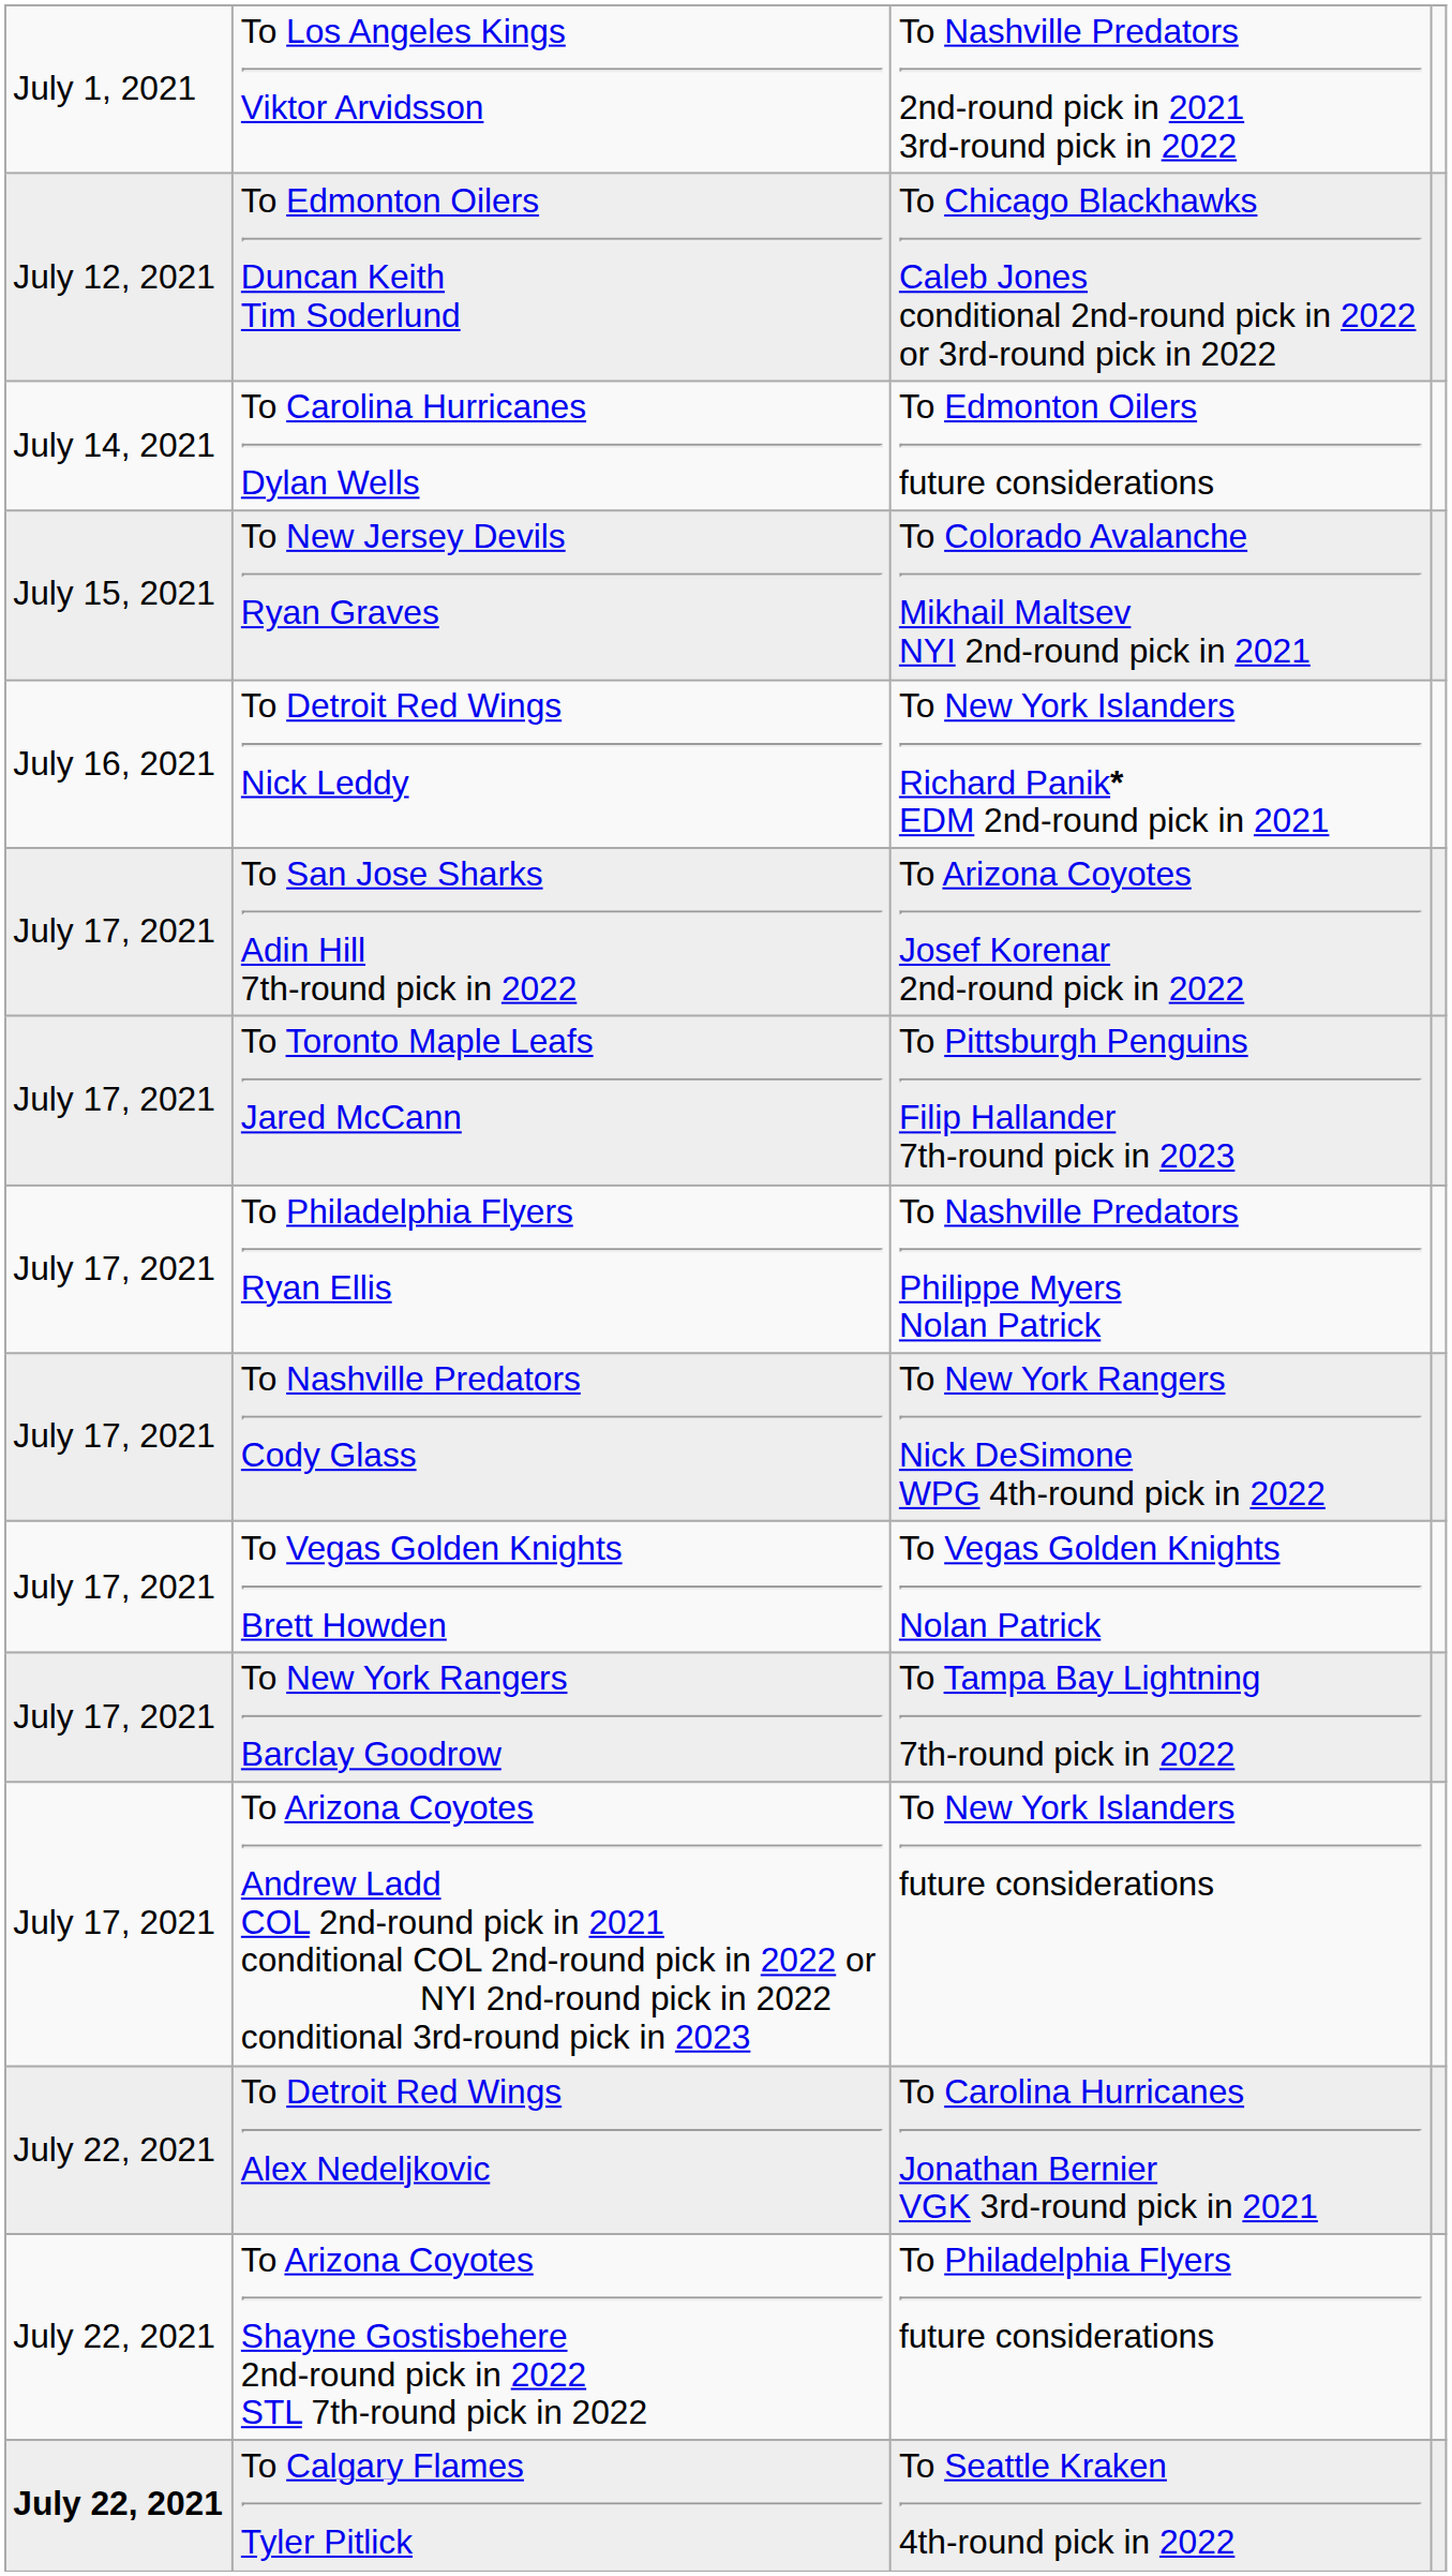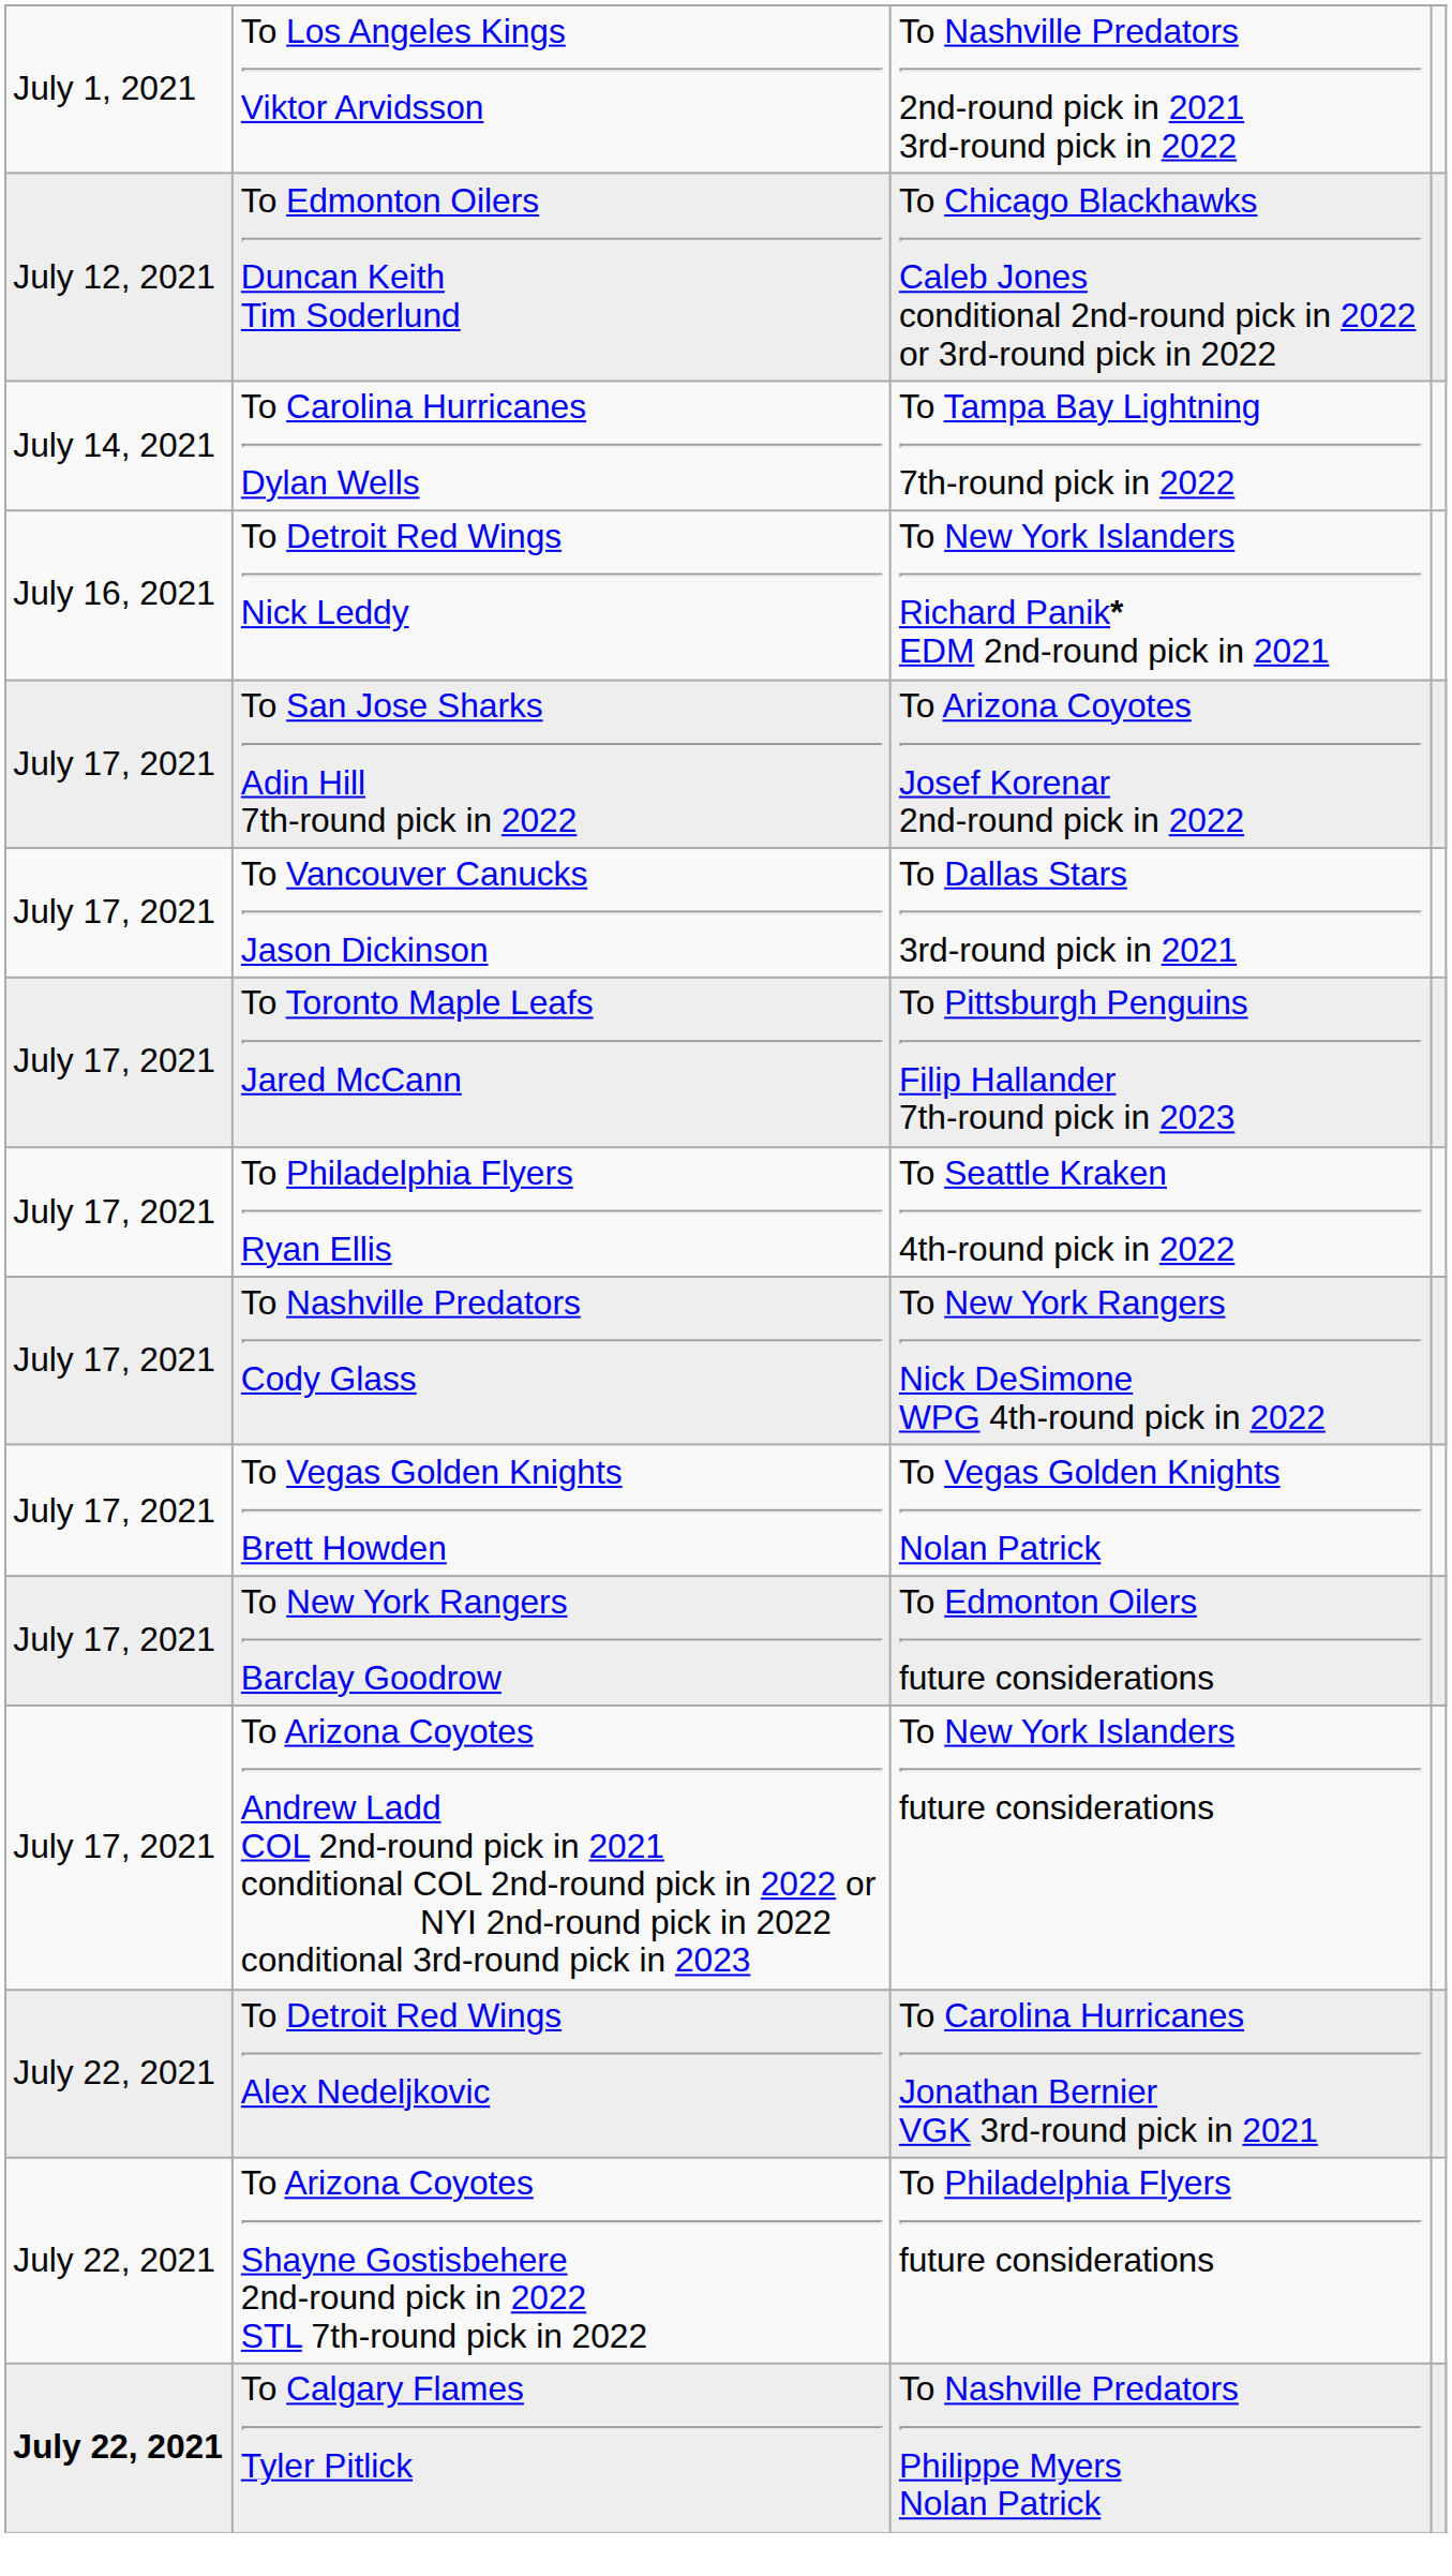 <table cellspacing=0 class="wikitable" style="border:1px solid #999999; width:680px;">
 <tr>
 <td>July 1, 2021</td>
 <td valign="top">To <a href='#'>Los Angeles Kings</a><hr><a href='#'>Viktor Arvidsson</a></td>
 <td valign="top">To <a href='#'>Nashville Predators</a><hr>2nd-round pick in <a href='#'>2021</a><br>3rd-round pick in <a href='#'>2022</a></td>
 <td></td>
 </tr>
 <tr bgcolor="eeeeee">
 <td>July 12, 2021</td>
 <td valign="top">To <a href='#'>Edmonton Oilers</a><hr><a href='#'>Duncan Keith</a><br><a href='#'>Tim Soderlund</a></td>
 <td valign="top">To <a href='#'>Chicago Blackhawks</a><hr><a href='#'>Caleb Jones</a><br><span>conditional</span> 2nd-round pick in <a href='#'>2022</a><br>or 3rd-round pick in 2022</td>
 <td></td>
 </tr>
 <tr>
 <td>July 14, 2021</td>
 <td valign="top">To <a href='#'>Carolina Hurricanes</a><hr><a href='#'>Dylan Wells</a></td>
-<td valign="top">To <a href='#'>Edmonton Oilers</a><hr><span>future considerations</span></td>
-<td></td>
-</tr>
-<tr bgcolor="eeeeee">
-<td>July 15, 2021</td>
-<td valign="top">To <a href='#'>New Jersey Devils</a><hr><a href='#'>Ryan Graves</a></td>
-<td valign="top">To <a href='#'>Colorado Avalanche</a><hr><a href='#'>Mikhail Maltsev</a><br><a href='#'>NYI</a> 2nd-round pick in <a href='#'>2021</a></td>
+<td valign="top">To <a href='#'>Tampa Bay Lightning</a><hr>7th-round pick in <a href='#'>2022</a></td>
 <td></td>
 </tr>
 <tr>
 <td>July 16, 2021</td>
 <td valign="top">To <a href='#'>Detroit Red Wings</a><hr><a href='#'>Nick Leddy</a></td>
 <td valign="top">To <a href='#'>New York Islanders</a><hr><a href='#'>Richard Panik</a><span><strong>*</strong></span><br><a href='#'>EDM</a> 2nd-round pick in <a href='#'>2021</a></td>
 <td></td>
 </tr>
 <tr bgcolor="eeeeee">
 <td>July 17, 2021</td>
 <td valign="top">To <a href='#'>San Jose Sharks</a><hr><a href='#'>Adin Hill</a><br>7th-round pick in <a href='#'>2022</a></td>
 <td valign="top">To <a href='#'>Arizona Coyotes</a><hr><a href='#'>Josef Korenar</a><br>2nd-round pick in <a href='#'>2022</a></td>
 <td></td>
 </tr>
+<tr>
+<td>July 17, 2021</td>
+<td valign="top">To <a href='#'>Vancouver Canucks</a><hr><a href='#'>Jason Dickinson</a></td>
+<td valign="top">To <a href='#'>Dallas Stars</a><hr>3rd-round pick in <a href='#'>2021</a></td>
+<td></td>
+</tr>
 <tr bgcolor="eeeeee">
 <td>July 17, 2021</td>
 <td valign="top">To <a href='#'>Toronto Maple Leafs</a><hr><a href='#'>Jared McCann</a></td>
 <td valign="top">To <a href='#'>Pittsburgh Penguins</a><hr><a href='#'>Filip Hallander</a><br>7th-round pick in <a href='#'>2023</a></td>
 <td></td>
 </tr>
 <tr>
 <td>July 17, 2021</td>
 <td valign="top">To <a href='#'>Philadelphia Flyers</a><hr><a href='#'>Ryan Ellis</a></td>
-<td valign="top">To <a href='#'>Nashville Predators</a><hr><a href='#'>Philippe Myers</a><br><a href='#'>Nolan Patrick</a></td>
+<td valign="top">To <a href='#'>Seattle Kraken</a><hr>4th-round pick in <a href='#'>2022</a></td>
 <td></td>
 </tr>
 <tr bgcolor="eeeeee">
 <td>July 17, 2021</td>
 <td valign="top">To <a href='#'>Nashville Predators</a><hr><a href='#'>Cody Glass</a></td>
 <td valign="top">To <a href='#'>New York Rangers</a><hr><a href='#'>Nick DeSimone</a><br><a href='#'>WPG</a> 4th-round pick in <a href='#'>2022</a></td>
 <td></td>
 </tr>
 <tr>
 <td>July 17, 2021</td>
 <td valign="top">To <a href='#'>Vegas Golden Knights</a><hr><a href='#'>Brett Howden</a></td>
 <td valign="top">To <a href='#'>Vegas Golden Knights</a><hr><a href='#'>Nolan Patrick</a></td>
 <td></td>
 </tr>
 <tr bgcolor="eeeeee">
 <td>July 17, 2021</td>
 <td valign="top">To <a href='#'>New York Rangers</a><hr><a href='#'>Barclay Goodrow</a></td>
-<td valign="top">To <a href='#'>Tampa Bay Lightning</a><hr>7th-round pick in <a href='#'>2022</a></td>
+<td valign="top">To <a href='#'>Edmonton Oilers</a><hr><span>future considerations</span></td>
 <td></td>
 </tr>
 <tr>
 <td>July 17, 2021</td>
 <td valign="top">To <a href='#'>Arizona Coyotes</a><hr><a href='#'>Andrew Ladd</a><br><a href='#'>COL</a> 2nd-round pick in <a href='#'>2021</a><br><span>conditional</span> COL 2nd-round pick in <a href='#'>2022</a> or<br>      NYI 2nd-round pick in 2022<br><span>conditional</span> 3rd-round pick in <a href='#'>2023</a></td>
 <td valign="top">To <a href='#'>New York Islanders</a><hr><span>future considerations</span></td>
 <td></td>
 </tr>
 <tr bgcolor="eeeeee">
 <td>July 22, 2021</td>
 <td valign="top">To <a href='#'>Detroit Red Wings</a><hr><a href='#'>Alex Nedeljkovic</a></td>
 <td valign="top">To <a href='#'>Carolina Hurricanes</a><hr><a href='#'>Jonathan Bernier</a><br><a href='#'>VGK</a> 3rd-round pick in <a href='#'>2021</a></td>
 <td></td>
 </tr>
 <tr>
 <td>July 22, 2021</td>
 <td valign="top">To <a href='#'>Arizona Coyotes</a><hr><a href='#'>Shayne Gostisbehere</a><br>2nd-round pick in <a href='#'>2022</a><br><a href='#'>STL</a> 7th-round pick in 2022</td>
 <td valign="top">To <a href='#'>Philadelphia Flyers</a><hr><span>future considerations</span></td>
 <td></td>
 </tr>
 <tr bgcolor="eeeeee">
 <td><strong>July 22, 2021</strong></td>
 <td valign="top">To <a href='#'>Calgary Flames</a><hr><a href='#'>Tyler Pitlick</a></td>
-<td valign="top">To <a href='#'>Seattle Kraken</a><hr>4th-round pick in <a href='#'>2022</a></td>
+<td valign="top">To <a href='#'>Nashville Predators</a><hr><a href='#'>Philippe Myers</a><br><a href='#'>Nolan Patrick</a></td>
 <td></td>
 </tr>
 </table>
